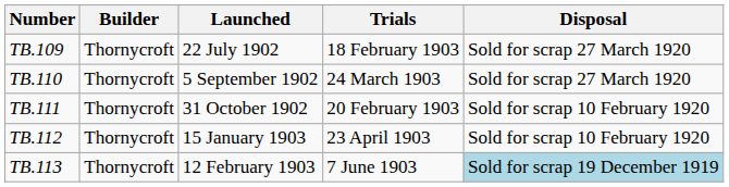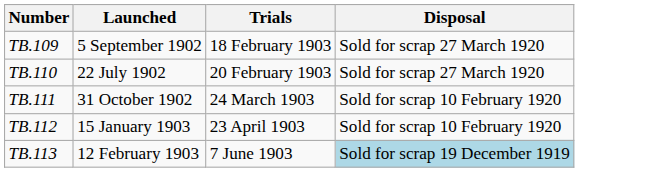 <table class="wikitable">
 <tr>
 <th>Number</th>
-<th>Builder</th>
 <th>Launched</th>
 <th>Trials </th>
 <th>Disposal</th>
 </tr>
 <tr>
 <td><em>TB.109</em></td>
-<td>Thornycroft</td>
-<td>22 July 1902</td>
+<td>5 September 1902</td>
 <td>18 February 1903</td>
 <td>Sold for scrap 27 March 1920</td>
 </tr>
 <tr>
 <td><em>TB.110</em></td>
-<td>Thornycroft</td>
-<td>5 September 1902</td>
-<td>24 March 1903</td>
+<td>22 July 1902</td>
+<td>20 February 1903</td>
 <td>Sold for scrap 27 March 1920</td>
 </tr>
 <tr>
 <td><em>TB.111</em></td>
-<td>Thornycroft</td>
 <td>31 October 1902</td>
-<td>20 February 1903</td>
+<td>24 March 1903</td>
 <td>Sold for scrap 10 February 1920</td>
 </tr>
 <tr>
 <td><em>TB.112</em></td>
-<td>Thornycroft</td>
 <td>15 January 1903</td>
 <td>23 April 1903</td>
 <td>Sold for scrap 10 February 1920</td>
 </tr>
 <tr>
 <td><em>TB.113</em></td>
-<td>Thornycroft</td>
 <td>12 February 1903</td>
 <td>7 June 1903</td>
 <td style="background: lightblue;">Sold for scrap 19 December 1919</td>
 </tr>
 </table>
